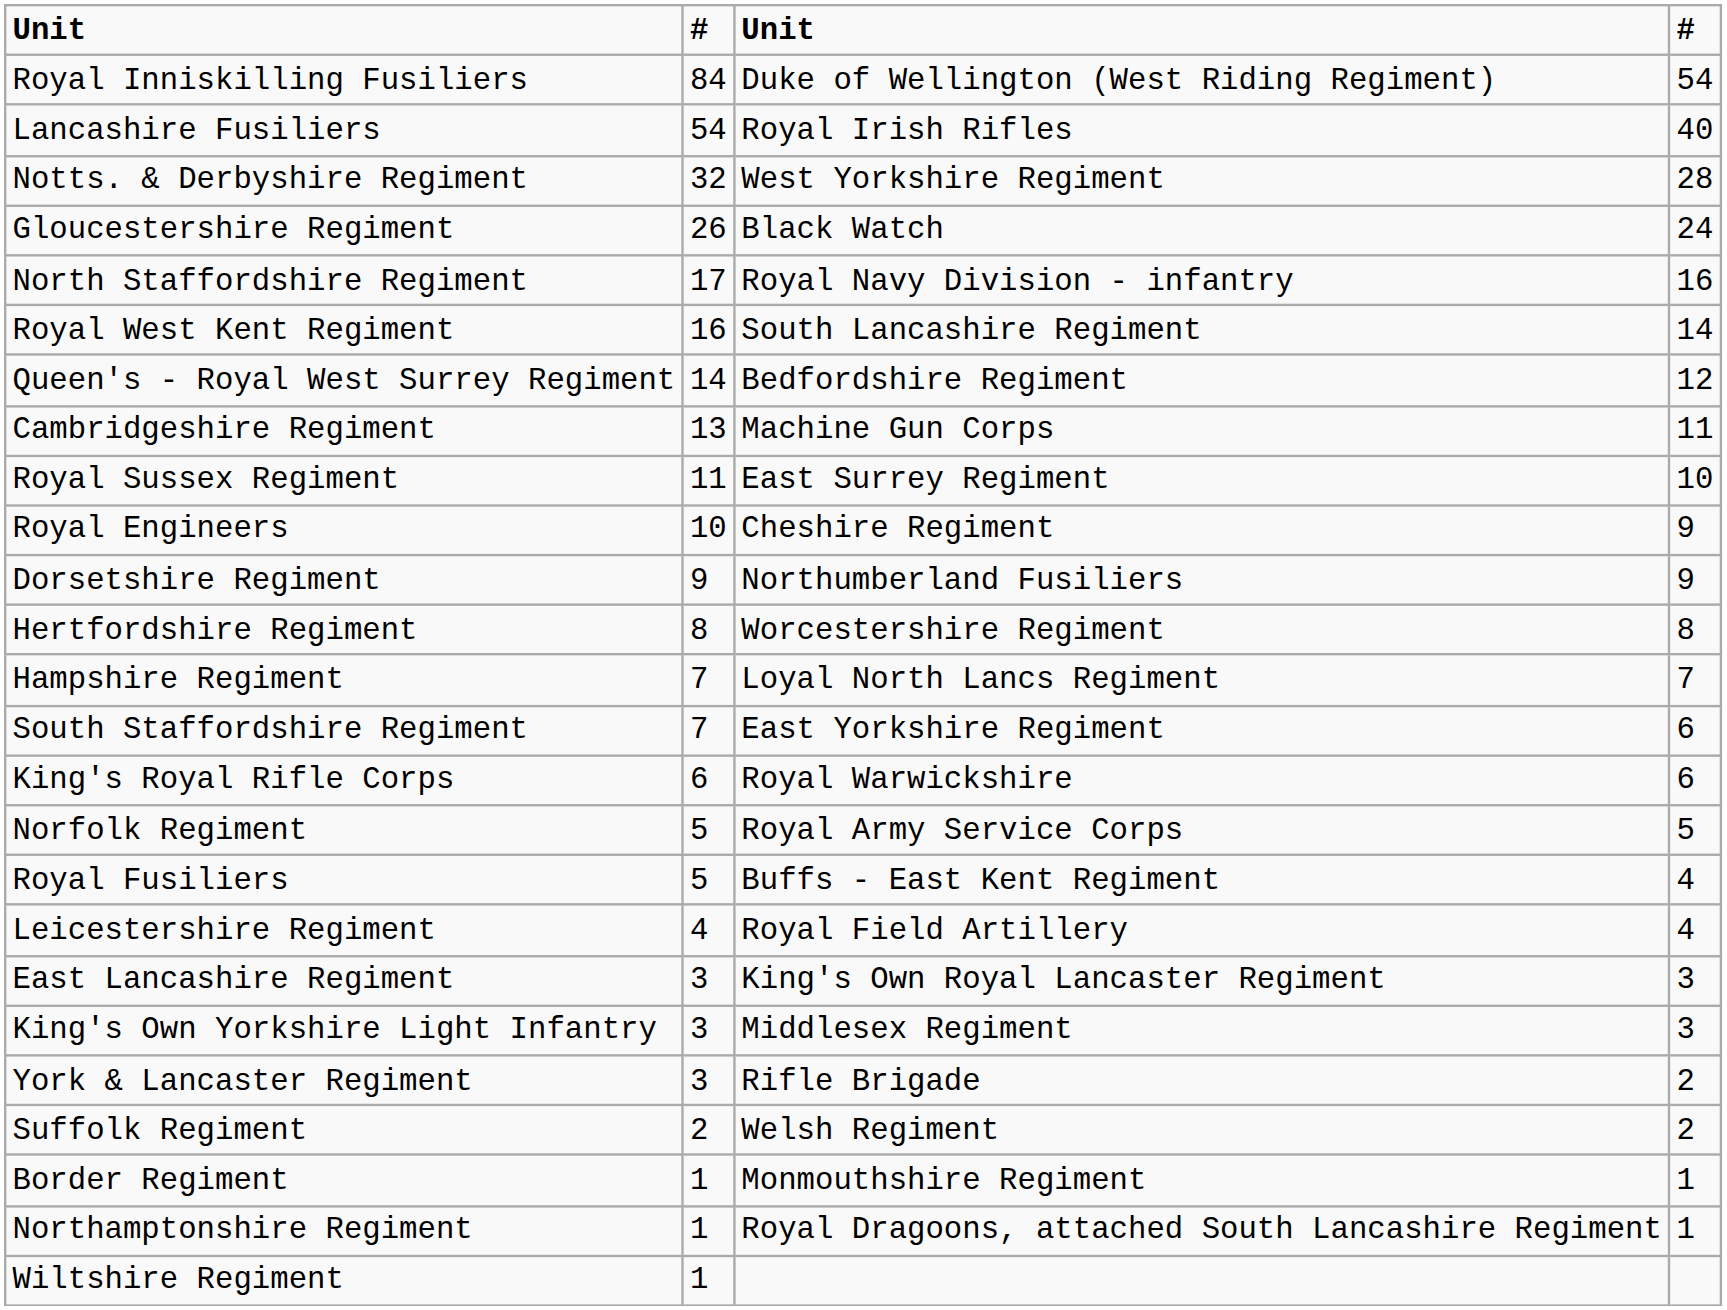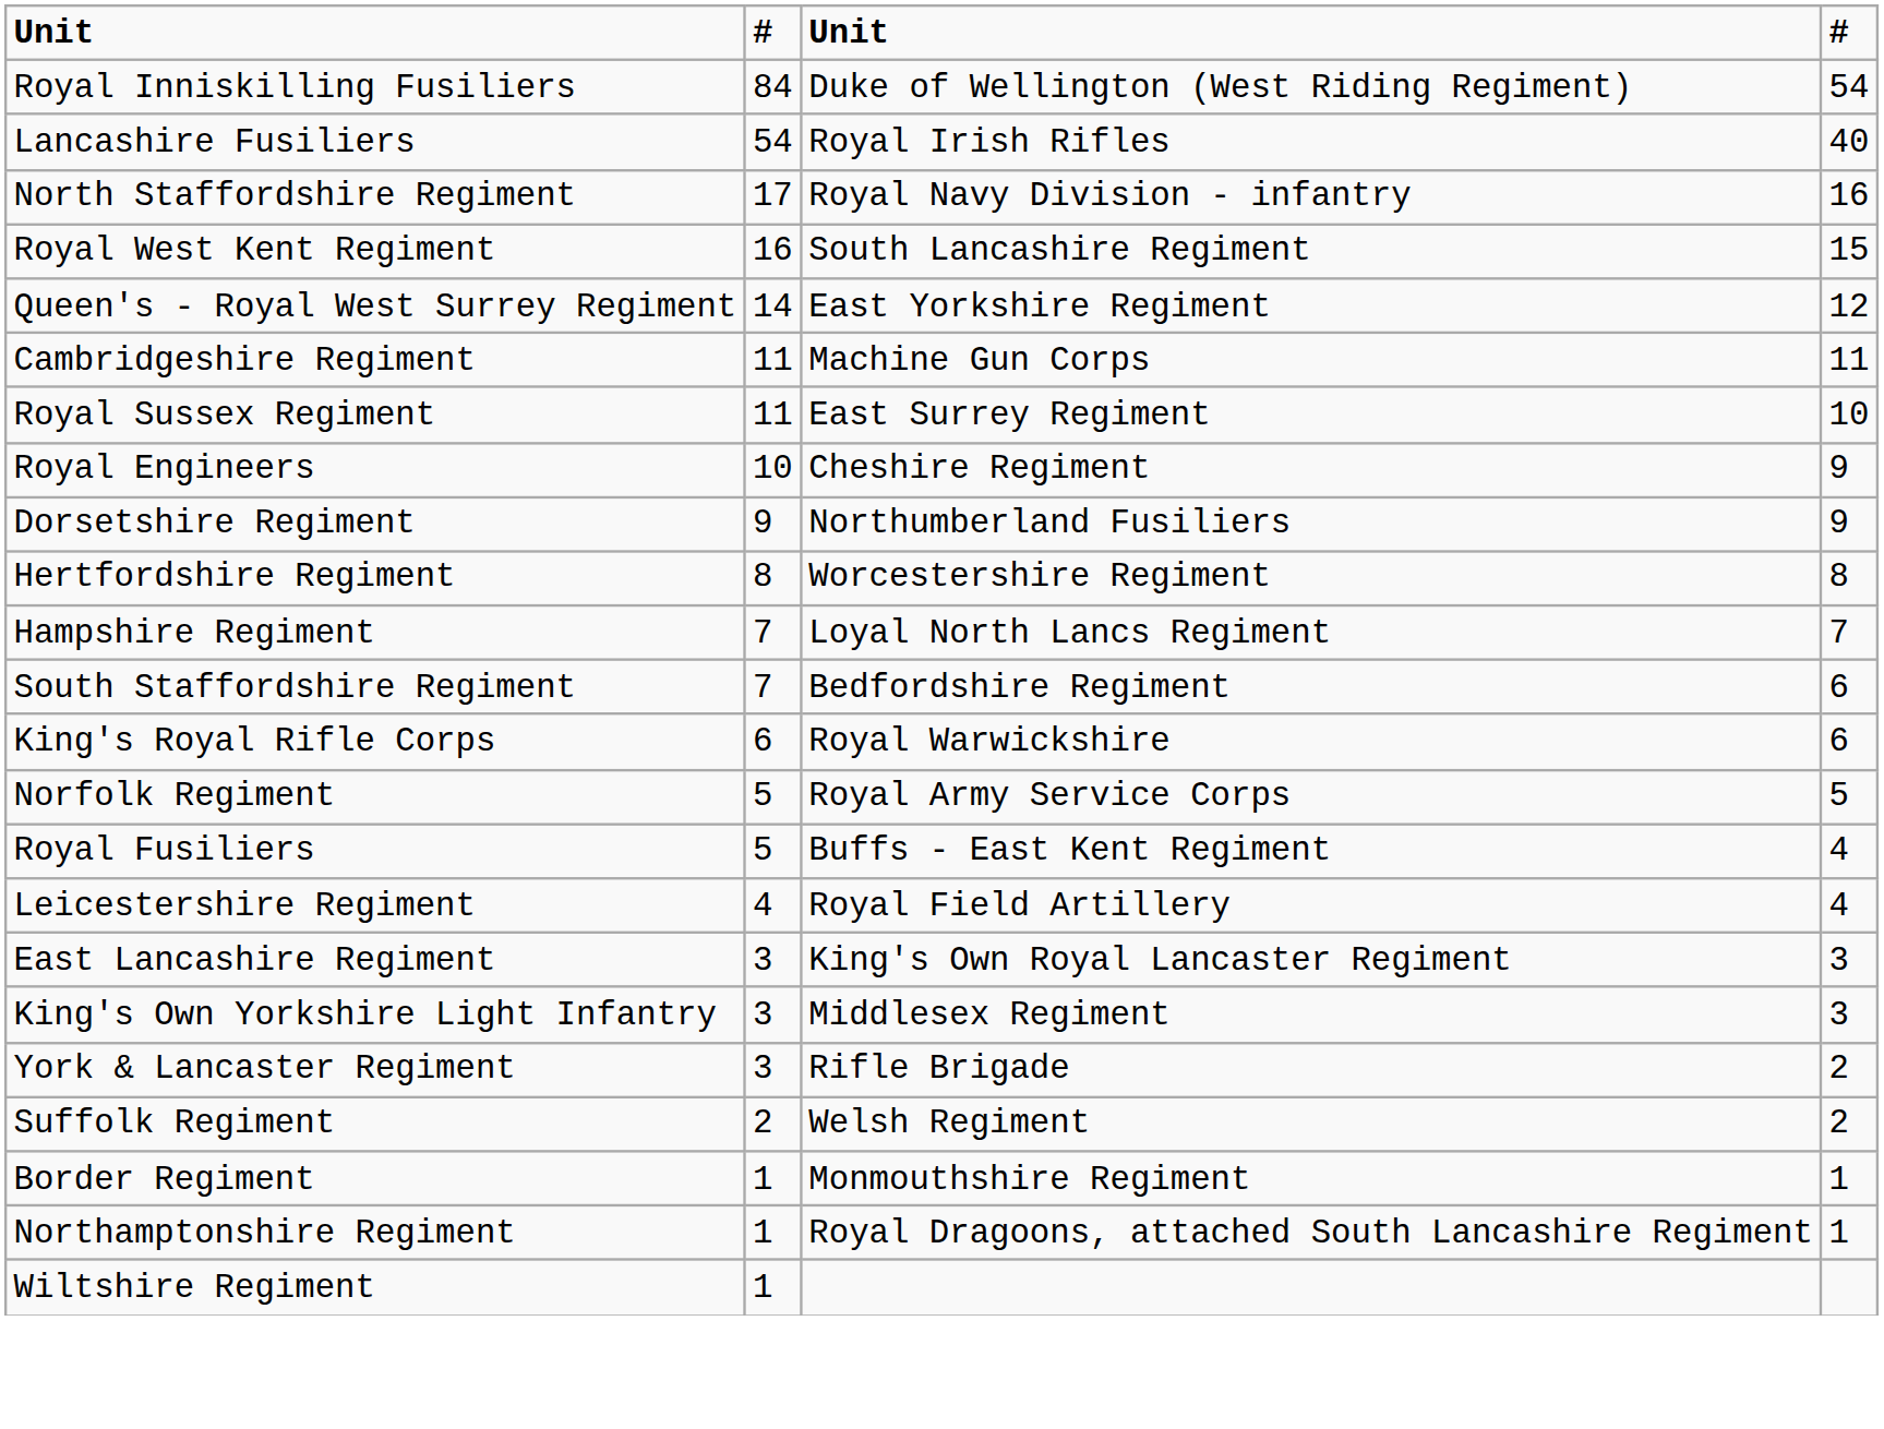 <table class="wikitable">
 <tr>
 <td><strong>Unit</strong></td>
 <td><strong>#</strong></td>
 <td><strong>Unit</strong></td>
 <td><strong>#</strong></td>
 </tr>
 <tr>
 <td>Royal Inniskilling Fusiliers</td>
 <td>84</td>
 <td>Duke of Wellington (West Riding Regiment)</td>
 <td>54</td>
 </tr>
 <tr>
 <td>Lancashire Fusiliers</td>
 <td>54</td>
 <td>Royal Irish Rifles</td>
 <td>40</td>
 </tr>
 <tr>
-<td>Notts. & Derbyshire Regiment</td>
-<td>32</td>
-<td>West Yorkshire Regiment</td>
-<td>28</td>
-</tr>
-<tr>
-<td>Gloucestershire Regiment</td>
-<td>26</td>
-<td>Black Watch</td>
-<td>24</td>
-</tr>
-<tr>
 <td>North Staffordshire Regiment</td>
 <td>17</td>
 <td>Royal Navy Division - infantry</td>
 <td>16</td>
 </tr>
 <tr>
 <td>Royal West Kent Regiment</td>
 <td>16</td>
 <td>South Lancashire Regiment</td>
-<td>14</td>
+<td>15</td>
 </tr>
 <tr>
 <td>Queen's - Royal West Surrey Regiment</td>
 <td>14</td>
-<td>Bedfordshire Regiment</td>
+<td>East Yorkshire Regiment</td>
 <td>12</td>
 </tr>
 <tr>
 <td>Cambridgeshire Regiment</td>
-<td>13</td>
+<td>11</td>
 <td>Machine Gun Corps</td>
 <td>11</td>
 </tr>
 <tr>
 <td>Royal Sussex Regiment</td>
 <td>11</td>
 <td>East Surrey Regiment</td>
 <td>10</td>
 </tr>
 <tr>
 <td>Royal Engineers</td>
 <td>10</td>
 <td>Cheshire Regiment</td>
 <td>9</td>
 </tr>
 <tr>
 <td>Dorsetshire Regiment</td>
 <td>9</td>
 <td>Northumberland Fusiliers</td>
 <td>9</td>
 </tr>
 <tr>
 <td>Hertfordshire Regiment</td>
 <td>8</td>
 <td>Worcestershire Regiment</td>
 <td>8</td>
 </tr>
 <tr>
 <td>Hampshire Regiment</td>
 <td>7</td>
 <td>Loyal North Lancs Regiment</td>
 <td>7</td>
 </tr>
 <tr>
 <td>South Staffordshire Regiment</td>
 <td>7</td>
-<td>East Yorkshire Regiment</td>
+<td>Bedfordshire Regiment</td>
 <td>6</td>
 </tr>
 <tr>
 <td>King's Royal Rifle Corps</td>
 <td>6</td>
 <td>Royal Warwickshire</td>
 <td>6</td>
 </tr>
 <tr>
 <td>Norfolk Regiment</td>
 <td>5</td>
 <td>Royal Army Service Corps</td>
 <td>5</td>
 </tr>
 <tr>
 <td>Royal Fusiliers</td>
 <td>5</td>
 <td>Buffs - East Kent Regiment</td>
 <td>4</td>
 </tr>
 <tr>
 <td>Leicestershire Regiment</td>
 <td>4</td>
 <td>Royal Field Artillery</td>
 <td>4</td>
 </tr>
 <tr>
 <td>East Lancashire Regiment</td>
 <td>3</td>
 <td>King's Own Royal Lancaster Regiment</td>
 <td>3</td>
 </tr>
 <tr>
 <td>King's Own Yorkshire Light Infantry</td>
 <td>3</td>
 <td>Middlesex Regiment</td>
 <td>3</td>
 </tr>
 <tr>
 <td>York & Lancaster Regiment</td>
 <td>3</td>
 <td>Rifle Brigade</td>
 <td>2</td>
 </tr>
 <tr>
 <td>Suffolk Regiment</td>
 <td>2</td>
 <td>Welsh Regiment</td>
 <td>2</td>
 </tr>
 <tr>
 <td>Border Regiment</td>
 <td>1</td>
 <td>Monmouthshire Regiment</td>
 <td>1</td>
 </tr>
 <tr>
 <td>Northamptonshire Regiment</td>
 <td>1</td>
 <td>Royal Dragoons, attached South Lancashire Regiment</td>
 <td>1</td>
 </tr>
 <tr>
 <td>Wiltshire Regiment</td>
 <td>1</td>
 <td></td>
 </tr>
 </table>
